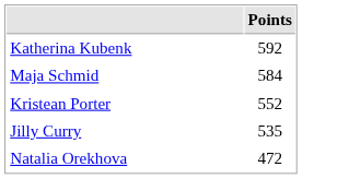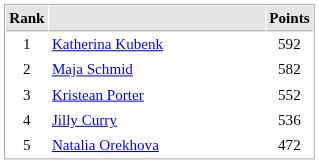 <table cellspacing="1" cellpadding="3" style="border:1px solid #AAAAAA;font-size:90%">
 <tr bgcolor="#E4E4E4">
+<th style="border-bottom:1px solid #AAAAAA" width=10>Rank</th>
 <th style="border-bottom:1px solid #AAAAAA" width=200></th>
 <th style="border-bottom:1px solid #AAAAAA" width=20>Points</th>
 </tr>
 <tr>
+<td align="center">1</td>
 <td> <a href='#'>Katherina Kubenk</a></td>
 <td align=center>592</td>
 </tr>
 <tr>
+<td align="center">2</td>
 <td> <a href='#'>Maja Schmid</a></td>
-<td align=center>584</td>
+<td align=center>582</td>
 </tr>
 <tr>
+<td align="center">3</td>
 <td> <a href='#'>Kristean Porter</a></td>
 <td align=center>552</td>
 </tr>
 <tr>
+<td align="center">4</td>
 <td> <a href='#'>Jilly Curry</a></td>
-<td align=center>535</td>
+<td align=center>536</td>
 </tr>
 <tr>
+<td align="center">5</td>
 <td> <a href='#'>Natalia Orekhova</a></td>
 <td align=center>472</td>
 </tr>
 </table>
